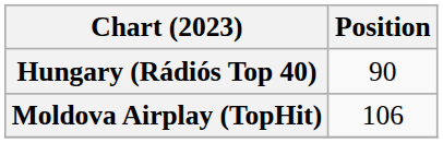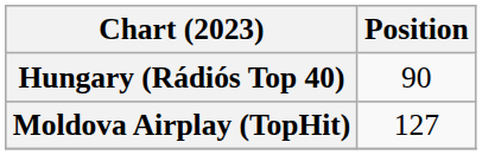 <table class="wikitable sortable plainrowheaders" style="text-align:center">
 <tr>
 <th scope="col">Chart (2023)</th>
 <th scope="col">Position</th>
 </tr>
 <tr>
 <th scope="row">Hungary (Rádiós Top 40)</th>
 <td>90</td>
 </tr>
 <tr>
 <th scope="row">Moldova Airplay (TopHit)</th>
-<td>106</td>
+<td>127</td>
 </tr>
 <tr>
 </tr>
 </table>
